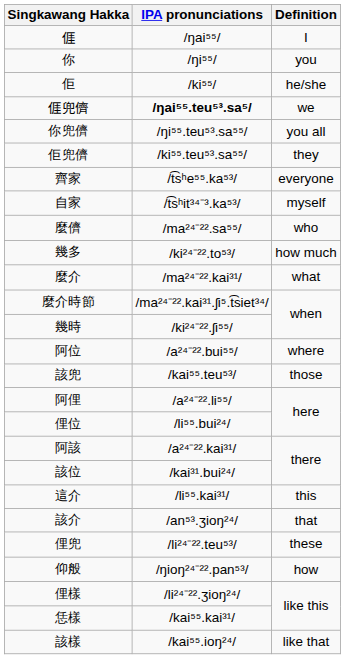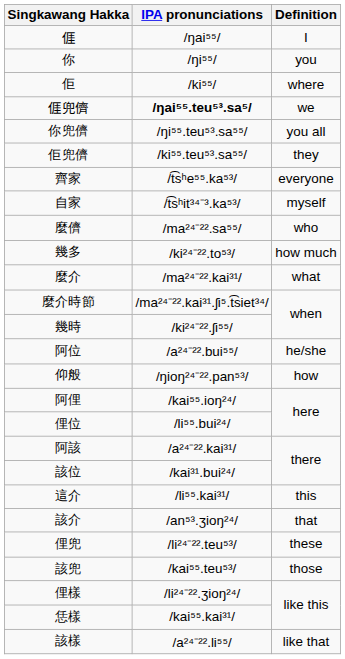 <table class="wikitable">
 <tr>
 <th>Singkawang Hakka</th>
 <th><a href='#'>IPA</a> pronunciations</th>
 <th>Definition</th>
 </tr>
 <tr align="center">
 <td>𠊎</td>
 <td>/ŋai⁵⁵/</td>
 <td>I</td>
 </tr>
 <tr align="center">
 <td>你</td>
 <td>/ŋi⁵⁵/</td>
 <td>you</td>
 </tr>
 <tr align="center">
 <td>佢</td>
 <td>/ki⁵⁵/</td>
-<td>he/she</td>
+<td>where</td>
 </tr>
 <tr align="center">
 <td>𠊎兜儕</td>
 <td><strong>/ŋai⁵⁵.teu⁵³.sa⁵/</strong></td>
 <td>we</td>
 </tr>
 <tr align="center">
 <td>你兜儕</td>
 <td>/ŋi⁵⁵.teu⁵³.sa⁵⁵/</td>
 <td>you all</td>
 </tr>
 <tr align="center">
 <td>佢兜儕</td>
 <td>/ki⁵⁵.teu⁵³.sa⁵⁵/</td>
 <td>they</td>
 </tr>
 <tr align="center">
 <td>齊家</td>
 <td>/t͡sʰe⁵⁵.ka⁵³/</td>
 <td>everyone</td>
 </tr>
 <tr align="center">
 <td>自家</td>
 <td>/t͡sʰit³⁴⁻³.ka⁵³/</td>
 <td>myself</td>
 </tr>
 <tr align="center">
 <td>麼儕</td>
 <td>/ma²⁴⁻²².sa⁵⁵/</td>
 <td>who</td>
 </tr>
 <tr align="center">
 <td>幾多</td>
 <td>/ki²⁴⁻²².to⁵³/</td>
 <td>how much</td>
 </tr>
 <tr align="center">
 <td>麼介</td>
 <td>/ma²⁴⁻²².kai³¹/</td>
 <td>what</td>
 </tr>
 <tr align="center">
 <td>麼介時節</td>
 <td>/ma²⁴⁻²².kai³¹.ʃi⁵.t͡siet³⁴/</td>
 <td rowspan="2">when</td>
 </tr>
 <tr align="center">
 <td>幾時</td>
 <td>/ki²⁴⁻²².ʃi⁵⁵/</td>
 </tr>
 <tr align="center">
 <td>阿位</td>
 <td>/a²⁴⁻²².bui⁵⁵/</td>
-<td>where</td>
+<td>he/she</td>
 </tr>
 <tr align="center">
-<td>該兜</td>
-<td>/kai⁵⁵.teu⁵³/</td>
-<td>those</td>
+<td>仰般</td>
+<td>/ŋioŋ²⁴⁻²².pan⁵³/</td>
+<td>how</td>
 </tr>
 <tr align="center">
 <td>阿俚</td>
-<td>/a²⁴⁻²².li⁵⁵/</td>
+<td>/kai⁵⁵.ioŋ²⁴/</td>
 <td rowspan="2">here</td>
 </tr>
 <tr align="center">
 <td>俚位</td>
 <td>/li⁵⁵.bui²⁴/</td>
 </tr>
 <tr align="center">
 <td>阿該</td>
 <td>/a²⁴⁻²².kai³¹/</td>
 <td rowspan="2">there</td>
 </tr>
 <tr align="center">
 <td>該位</td>
 <td>/kai³¹.bui²⁴/</td>
 </tr>
 <tr align="center">
 <td>這介</td>
 <td>/li⁵⁵.kai³¹/</td>
 <td>this</td>
 </tr>
 <tr align="center">
 <td>該介</td>
 <td>/an⁵³.ʒioŋ²⁴/</td>
 <td>that</td>
 </tr>
 <tr align="center">
 <td>俚兜</td>
 <td>/li²⁴⁻²².teu⁵³/</td>
 <td>these</td>
 </tr>
 <tr align="center">
-<td>仰般</td>
-<td>/ŋioŋ²⁴⁻²².pan⁵³/</td>
-<td>how</td>
+<td>該兜</td>
+<td>/kai⁵⁵.teu⁵³/</td>
+<td>those</td>
 </tr>
 <tr align="center">
 <td>俚樣</td>
 <td>/li²⁴⁻²².ʒioŋ²⁴/</td>
 <td rowspan="2">like this</td>
 </tr>
 <tr align="center">
 <td>恁樣</td>
 <td>/kai⁵⁵.kai³¹/</td>
 </tr>
 <tr align="center">
 <td>該樣</td>
-<td>/kai⁵⁵.ioŋ²⁴/</td>
+<td>/a²⁴⁻²².li⁵⁵/</td>
 <td>like that</td>
 </tr>
 </table>
